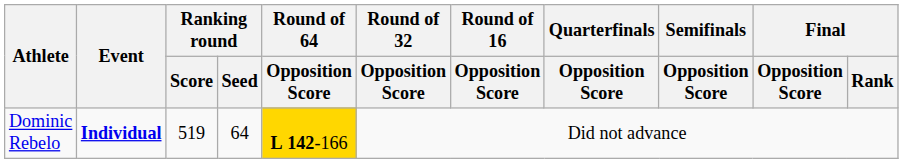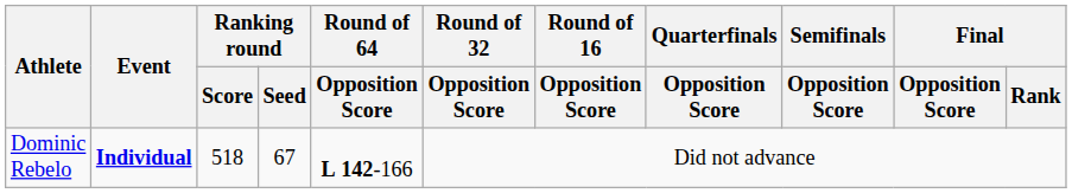 <table class="wikitable" style="font-size:90%">
 <tr>
 <th rowspan="2">Athlete</th>
 <th rowspan="2">Event</th>
 <th colspan="2">Ranking round</th>
 <th>Round of 64</th>
 <th>Round of 32</th>
 <th>Round of 16</th>
 <th>Quarterfinals</th>
 <th>Semifinals</th>
 <th colspan="2">Final</th>
 </tr>
 <tr>
 <th>Score</th>
 <th>Seed</th>
 <th>Opposition<br>Score</th>
 <th>Opposition<br>Score</th>
 <th>Opposition<br>Score</th>
 <th>Opposition<br>Score</th>
 <th>Opposition<br>Score</th>
 <th>Opposition<br>Score</th>
 <th>Rank</th>
 </tr>
 <tr>
 <td><a href='#'>Dominic Rebelo</a></td>
 <td><strong><a href='#'>Individual</a></strong></td>
-<td align=center>519</td>
-<td align=center>64</td>
-<td align=center style="background: gold;"> <br> <strong>L</strong> <strong>142</strong>-166</td>
+<td align=center>518</td>
+<td align=center>67</td>
+<td align=center> <br> <strong>L</strong> <strong>142</strong>-166</td>
 <td align="center" colspan="6">Did not advance</td>
 </tr>
 </table>
